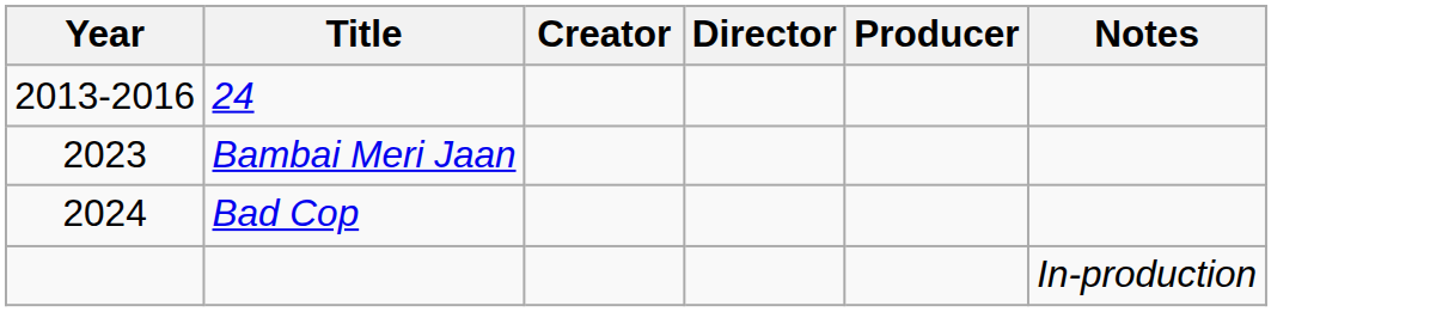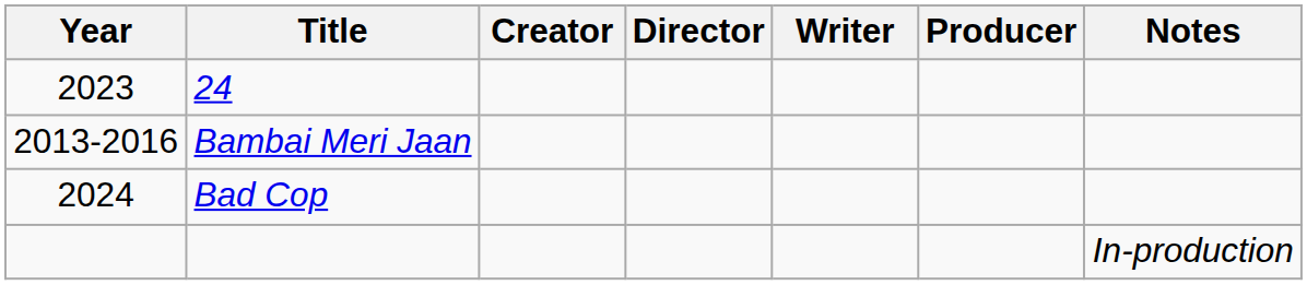 <table class="wikitable">
 <tr>
 <th>Year</th>
 <th>Title</th>
 <th width="60">Creator</th>
 <th width="60">Director</th>
+<th width="60">Writer</th>
 <th width="60">Producer</th>
 <th>Notes</th>
 </tr>
 <tr>
-<td align="center">2013-2016</td>
+<td align="center">2023</td>
 <td><em><a href='#'>24</a></em></td>
+<td></td>
 <td></td>
 <td></td>
 <td></td>
 <td></td>
 </tr>
 <tr>
-<td align="center">2023</td>
+<td align="center">2013-2016</td>
 <td><em><a href='#'>Bambai Meri Jaan</a></em></td>
+<td></td>
 <td></td>
 <td></td>
 <td></td>
 <td> </td>
 </tr>
 <tr>
 <td align="center">2024</td>
 <td><em><a href='#'>Bad Cop</a></em></td>
 <td></td>
 <td></td>
 <td></td>
 <td></td>
+<td></td>
 </tr>
 <tr>
+<td></td>
 <td></td>
 <td></td>
 <td></td>
 <td></td>
 <td></td>
 <td><em>In-production</em></td>
 </tr>
 </table>
